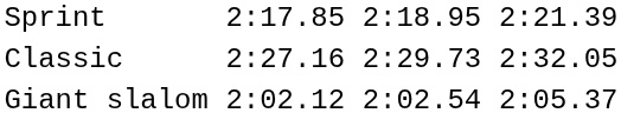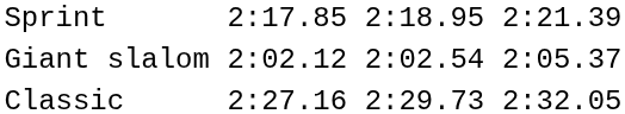 <table>
 <tr>
 <td>Sprint</td>
 <td></td>
 <td>2:17.85</td>
 <td></td>
 <td>2:18.95</td>
 <td></td>
 <td>2:21.39</td>
 </tr>
 <tr>
+<td>Giant slalom</td>
+<td></td>
+<td>2:02.12</td>
+<td></td>
+<td>2:02.54</td>
+<td></td>
+<td>2:05.37</td>
+</tr>
+<tr>
 <td>Classic</td>
 <td></td>
 <td>2:27.16</td>
 <td></td>
 <td>2:29.73</td>
 <td></td>
 <td>2:32.05</td>
 </tr>
-<tr>
-<td>Giant slalom</td>
-<td></td>
-<td>2:02.12</td>
-<td></td>
-<td>2:02.54</td>
-<td></td>
-<td>2:05.37</td>
-</tr>
 </table>
